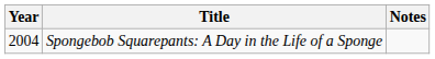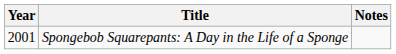 <table class="wikitable">
 <tr>
 <th>Year</th>
 <th>Title</th>
 <th>Notes</th>
 </tr>
 <tr>
-<td>2004</td>
+<td>2001</td>
 <td><em>Spongebob Squarepants: A Day in the Life of a Sponge</em></td>
 <td></td>
 </tr>
 </table>
